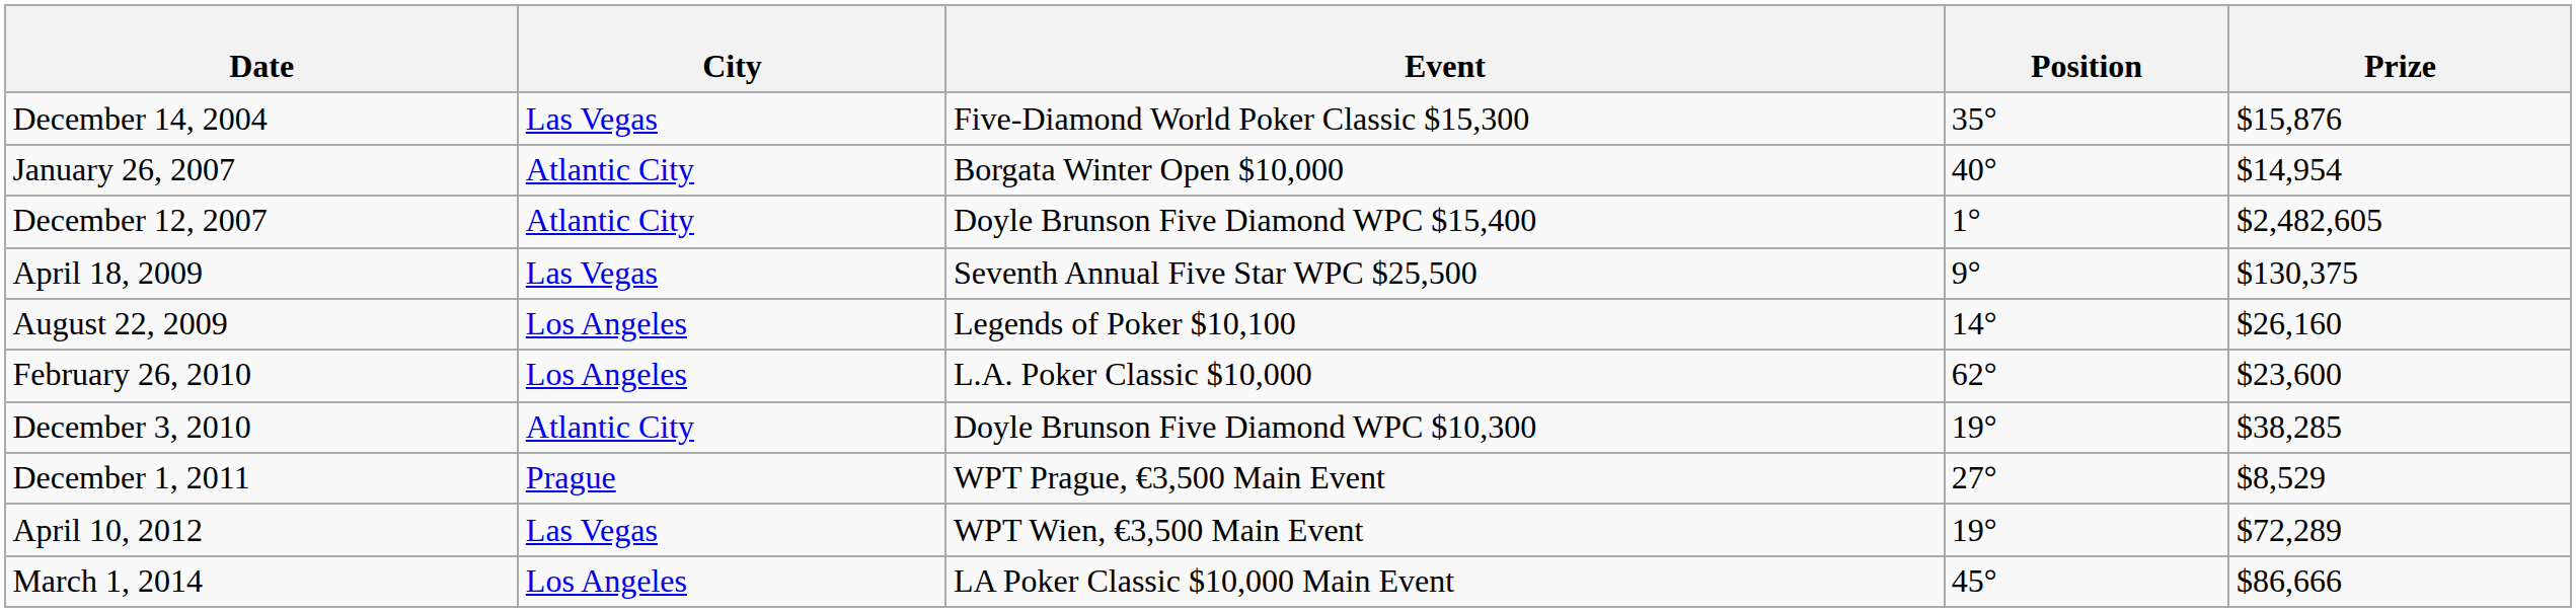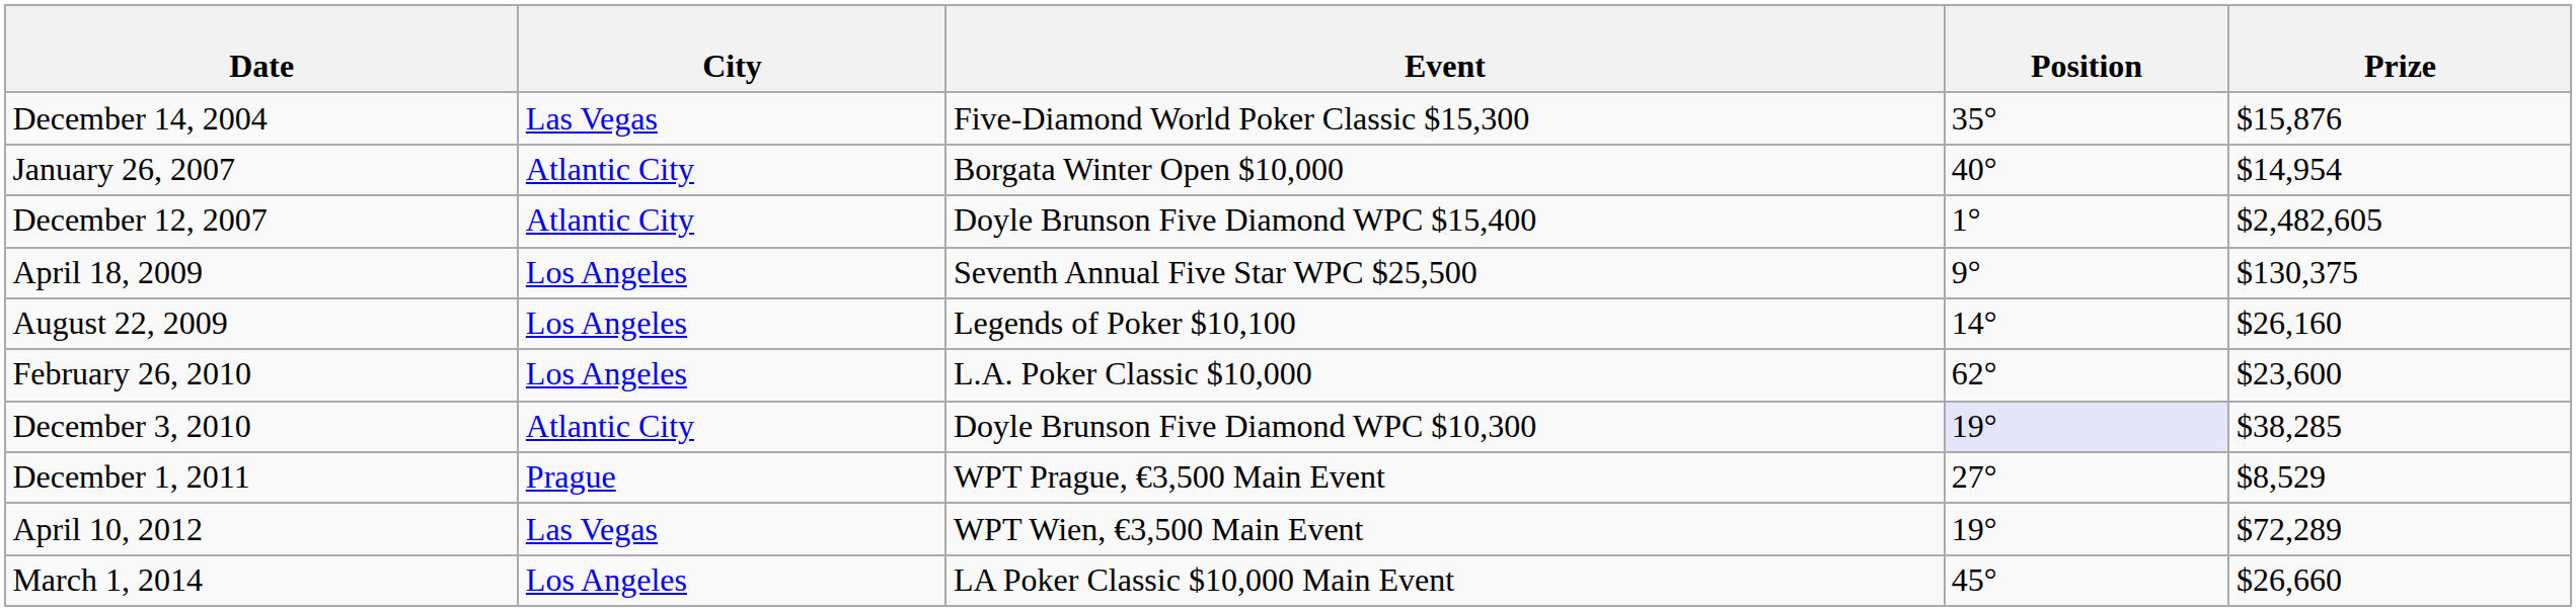 <table class="wikitable" width="80%">
 <tr>
 <th width="18%"><br>Date</th>
 <th width="15%"><br>City</th>
 <th width="35%"><br>Event</th>
 <th width="10%"><br>Position</th>
 <th width="12%"><br>Prize</th>
 </tr>
 <tr>
 <td>December 14, 2004</td>
 <td> <a href='#'>Las Vegas</a></td>
 <td>Five-Diamond World Poker Classic $15,300</td>
 <td>35°</td>
 <td>$15,876</td>
 </tr>
 <tr>
 <td>January 26, 2007</td>
 <td> <a href='#'>Atlantic City</a></td>
 <td>Borgata Winter Open $10,000</td>
 <td>40°</td>
 <td>$14,954</td>
 </tr>
 <tr>
 <td>December 12, 2007</td>
 <td> <a href='#'>Atlantic City</a></td>
 <td>Doyle Brunson Five Diamond WPC $15,400</td>
 <td>1°</td>
 <td>$2,482,605</td>
 </tr>
 <tr>
 <td>April 18, 2009</td>
-<td> <a href='#'>Las Vegas</a></td>
+<td> <a href='#'>Los Angeles</a></td>
 <td>Seventh Annual Five Star WPC $25,500</td>
 <td>9°</td>
 <td>$130,375</td>
 </tr>
 <tr>
 <td>August 22, 2009</td>
 <td> <a href='#'>Los Angeles</a></td>
 <td>Legends of Poker $10,100</td>
 <td>14°</td>
 <td>$26,160</td>
 </tr>
 <tr>
 <td>February 26, 2010</td>
 <td> <a href='#'>Los Angeles</a></td>
 <td>L.A. Poker Classic $10,000</td>
 <td>62°</td>
 <td>$23,600</td>
 </tr>
 <tr>
 <td>December 3, 2010</td>
 <td> <a href='#'>Atlantic City</a></td>
 <td>Doyle Brunson Five Diamond WPC $10,300</td>
-<td>19°</td>
+<td style="background: lavender;">19°</td>
 <td>$38,285</td>
 </tr>
 <tr>
 <td>December 1, 2011</td>
 <td> <a href='#'>Prague</a></td>
 <td>WPT Prague, €3,500 Main Event</td>
 <td>27°</td>
 <td>$8,529</td>
 </tr>
 <tr>
 <td>April 10, 2012</td>
 <td> <a href='#'>Las Vegas</a></td>
 <td>WPT Wien, €3,500 Main Event</td>
 <td>19°</td>
 <td>$72,289</td>
 </tr>
 <tr>
 <td>March 1, 2014</td>
 <td> <a href='#'>Los Angeles</a></td>
 <td>LA Poker Classic $10,000  Main Event</td>
 <td>45°</td>
-<td>$86,666</td>
+<td>$26,660</td>
 </tr>
 <tr>
 </tr>
 </table>
